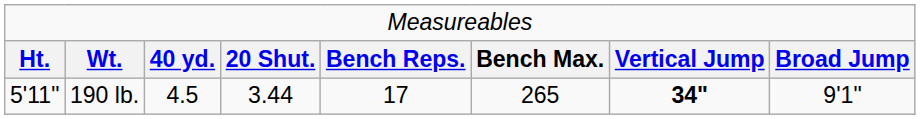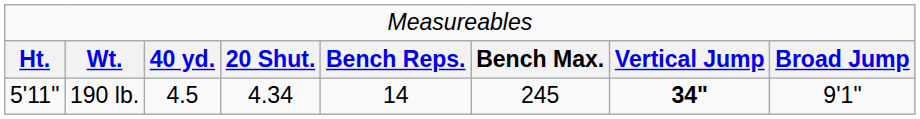 <table class="wikitable">
 <tr>
 <td colspan="10" align="center"><em>Measureables</em></td>
 </tr>
 <tr>
 <th><a href='#'>Ht.</a></th>
 <th><a href='#'>Wt.</a></th>
 <th><a href='#'>40 yd.</a></th>
 <th><a href='#'>20 Shut.</a></th>
 <th><a href='#'>Bench Reps.</a></th>
 <th>Bench Max.</th>
 <th><a href='#'>Vertical Jump</a></th>
 <th><a href='#'>Broad Jump</a></th>
 </tr>
 <tr>
 <td ALIGN="center">5'11"</td>
 <td ALIGN="center">190 lb.</td>
 <td ALIGN="center">4.5</td>
-<td ALIGN="center">3.44</td>
-<td ALIGN="center">17</td>
-<td ALIGN="center">265</td>
+<td ALIGN="center">4.34</td>
+<td ALIGN="center">14</td>
+<td ALIGN="center">245</td>
 <td ALIGN="center"><strong>34"</strong></td>
 <td ALIGN="center">9'1"</td>
 </tr>
 </table>
